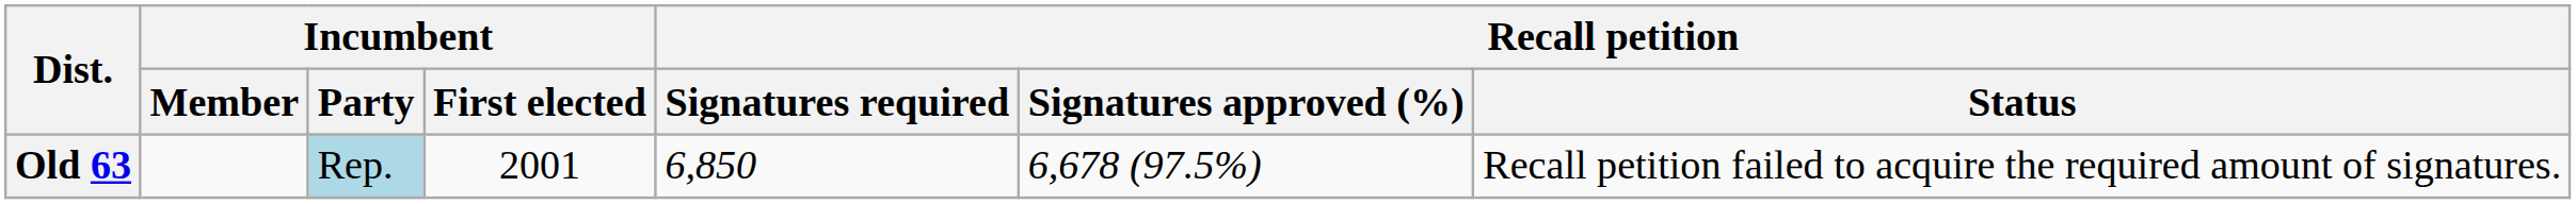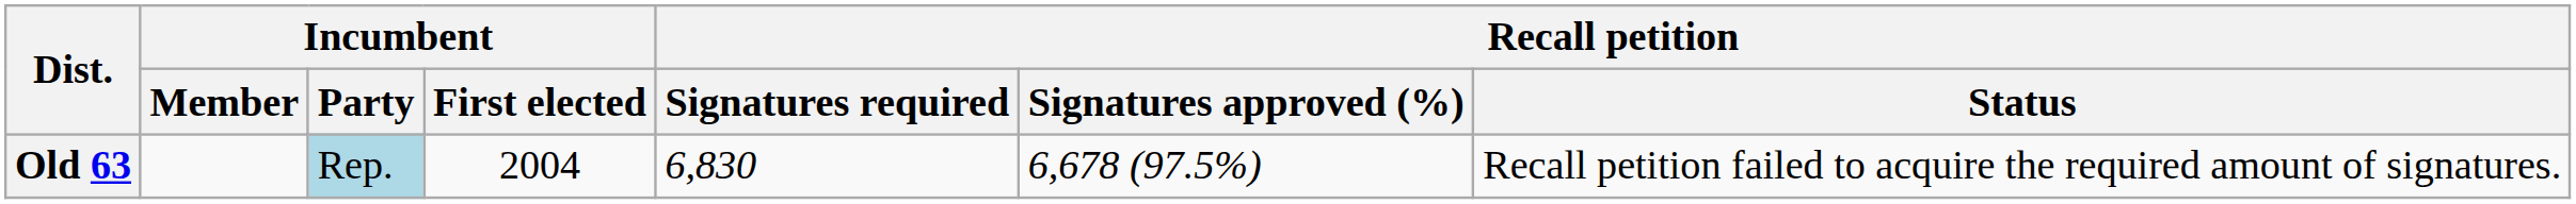 <table class="wikitable sortable">
 <tr>
 <th rowspan="2">Dist.</th>
 <th colspan="3">Incumbent</th>
 <th colspan="3">Recall petition</th>
 </tr>
 <tr>
 <th>Member</th>
 <th>Party</th>
 <th>First elected</th>
 <th>Signatures required</th>
 <th>Signatures approved (%)</th>
 <th>Status</th>
 </tr>
 <tr>
 <th>Old <a href='#'>63</a></th>
 <td></td>
 <td style="background: lightblue;">Rep.</td>
-<td align="center">2001</td>
-<td><em>6,850</em></td>
+<td align="center">2004</td>
+<td><em>6,830</em></td>
 <td><em>6,678 (97.5%)</em></td>
 <td>Recall petition failed to acquire the required amount of signatures.</td>
 </tr>
 </table>
